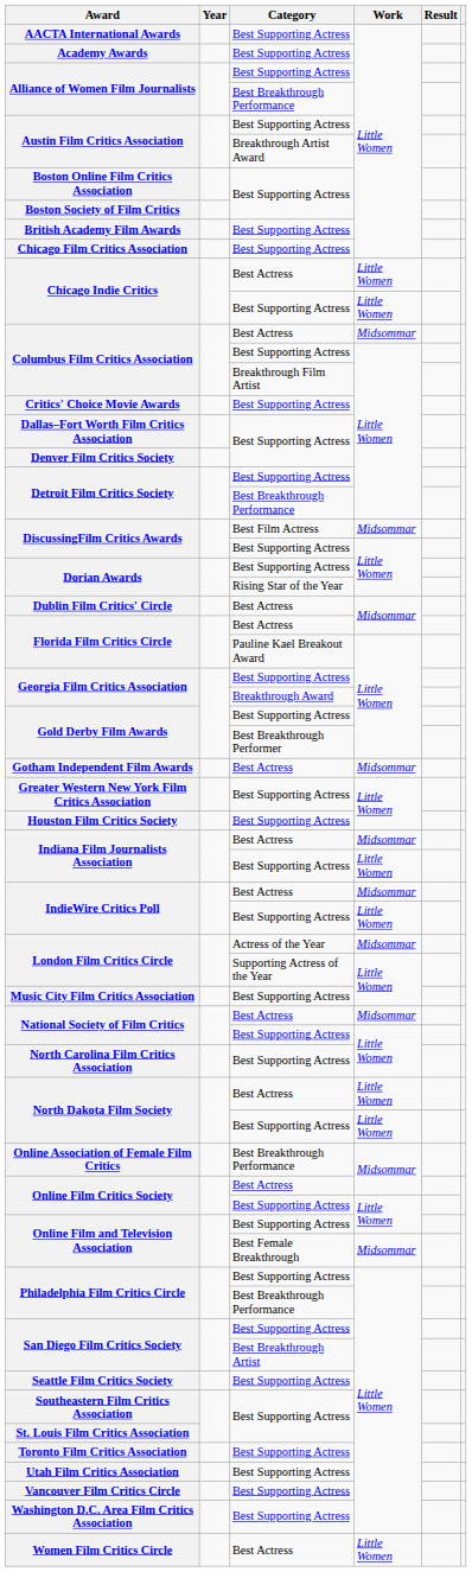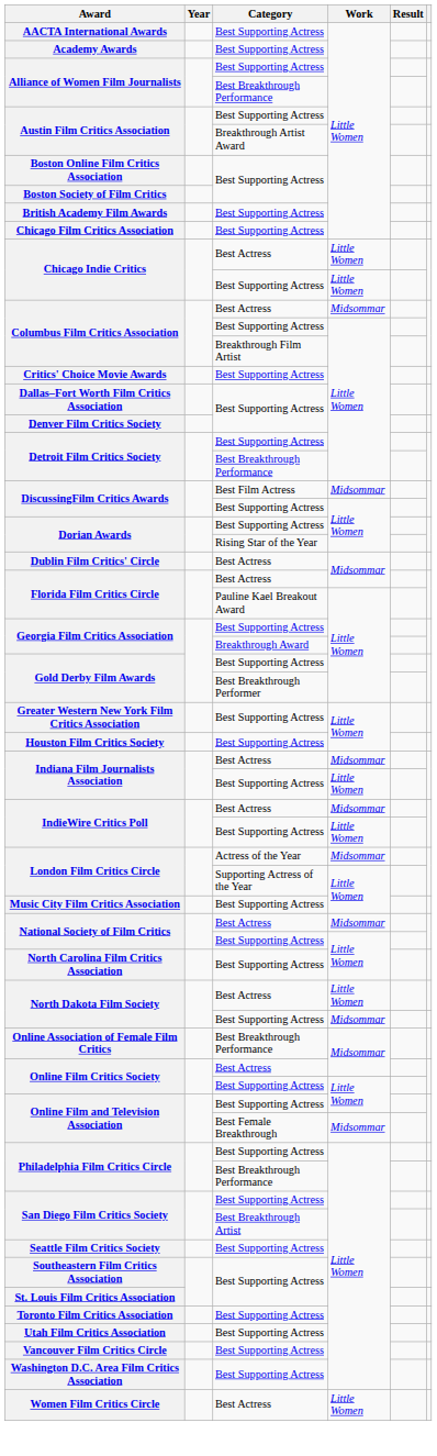 <table class="wikitable sortable plainrowheaders col6center">
 <tr>
 <th scope="col">Award</th>
 <th scope="col">Year</th>
 <th scope="col">Category</th>
 <th scope="col">Work</th>
 <th scope="col">Result</th>
 <th scope="col" class="unsortable"></th>
 </tr>
 <tr>
 <th scope="row"><a href='#'>AACTA International Awards</a></th>
 <td><a href='#'></a></td>
 <td><a href='#'>Best Supporting Actress</a></td>
 <td rowspan=10><em><a href='#'>Little Women</a></em></td>
 <td></td>
 <td style="text-align:center;"></td>
 </tr>
 <tr>
 <th scope="row"><a href='#'>Academy Awards</a></th>
 <td><a href='#'></a></td>
 <td><a href='#'>Best Supporting Actress</a></td>
 <td></td>
 <td style="text-align:center;"></td>
 </tr>
 <tr>
 <th scope="row" rowspan="2"><a href='#'>Alliance of Women Film Journalists</a></th>
 <td rowspan="2"></td>
 <td><a href='#'>Best Supporting Actress</a></td>
 <td></td>
 <td style="text-align:center;" rowspan="2"></td>
 </tr>
 <tr>
 <td><a href='#'>Best Breakthrough Performance</a></td>
 <td></td>
 </tr>
 <tr>
 <th scope="row" rowspan="2"><a href='#'>Austin Film Critics Association</a></th>
 <td rowspan="2"><a href='#'></a></td>
 <td>Best Supporting Actress</td>
 <td></td>
 <td style="text-align:center;"></td>
 </tr>
 <tr>
 <td>Breakthrough Artist Award</td>
 <td></td>
 <td style="text-align:center;"></td>
 </tr>
 <tr>
 <th scope="row"><a href='#'>Boston Online Film Critics Association</a></th>
 <td></td>
 <td rowspan="2">Best Supporting Actress</td>
 <td></td>
 <td style="text-align:center;"></td>
 </tr>
 <tr>
 <th scope="row"><a href='#'>Boston Society of Film Critics</a></th>
 <td><a href='#'></a></td>
 <td></td>
 <td style="text-align:center;"></td>
 </tr>
 <tr>
 <th scope="row"><a href='#'>British Academy Film Awards</a></th>
 <td><a href='#'></a></td>
 <td><a href='#'>Best Supporting Actress</a></td>
 <td></td>
 <td style="text-align:center;"></td>
 </tr>
 <tr>
 <th scope="row"><a href='#'>Chicago Film Critics Association</a></th>
 <td><a href='#'></a></td>
 <td><a href='#'>Best Supporting Actress</a></td>
 <td></td>
 <td style="text-align:center;"></td>
 </tr>
 <tr>
 <th scope="row" rowspan="2"><a href='#'>Chicago Indie Critics</a></th>
 <td rowspan="2"></td>
 <td>Best Actress</td>
 <td><em><a href='#'>Little Women</a></em></td>
 <td></td>
 <td style="text-align:center;" rowspan="2"></td>
 </tr>
 <tr>
 <td>Best Supporting Actress</td>
 <td><em><a href='#'>Little Women</a></em></td>
 <td></td>
 </tr>
 <tr>
 <th scope="row" rowspan="3"><a href='#'>Columbus Film Critics Association</a></th>
 <td rowspan="3"></td>
 <td>Best Actress</td>
 <td><em><a href='#'>Midsommar</a></em></td>
 <td></td>
 <td style="text-align:center;" rowspan="3"></td>
 </tr>
 <tr>
 <td>Best Supporting Actress</td>
 <td rowspan=7><em><a href='#'>Little Women</a></em></td>
 <td></td>
 </tr>
 <tr>
 <td>Breakthrough Film Artist</td>
 <td></td>
 </tr>
 <tr>
 <th scope="row"><a href='#'>Critics' Choice Movie Awards</a></th>
 <td><a href='#'></a></td>
 <td><a href='#'>Best Supporting Actress</a></td>
 <td></td>
 <td style="text-align:center;"></td>
 </tr>
 <tr>
 <th scope="row"><a href='#'>Dallas–Fort Worth Film Critics Association</a></th>
 <td><a href='#'></a></td>
 <td rowspan="2">Best Supporting Actress</td>
 <td></td>
 <td style="text-align:center;"></td>
 </tr>
 <tr>
 <th scope="row"><a href='#'>Denver Film Critics Society</a></th>
 <td></td>
 <td></td>
 <td style="text-align:center;"></td>
 </tr>
 <tr>
 <th scope="row" rowspan="2"><a href='#'>Detroit Film Critics Society</a></th>
 <td rowspan="2"><a href='#'></a></td>
 <td><a href='#'>Best Supporting Actress</a></td>
 <td></td>
 <td style="text-align:center;" rowspan="2"></td>
 </tr>
 <tr>
 <td><a href='#'>Best Breakthrough Performance</a></td>
 <td></td>
 </tr>
 <tr>
 <th scope="row" rowspan="2"><a href='#'>DiscussingFilm Critics Awards</a></th>
 <td rowspan="2"></td>
 <td>Best Film Actress</td>
 <td><em><a href='#'>Midsommar</a></em></td>
 <td></td>
 <td style="text-align:center;" rowspan="2"></td>
 </tr>
 <tr>
 <td>Best Supporting Actress</td>
 <td rowspan="3"><em><a href='#'>Little Women</a></em></td>
 <td></td>
 </tr>
 <tr>
 <th scope="row" rowspan="2"><a href='#'>Dorian Awards</a></th>
 <td rowspan="2"><a href='#'></a></td>
 <td>Best Supporting Actress</td>
 <td></td>
 <td style="text-align:center;" rowspan="2"></td>
 </tr>
 <tr>
 <td>Rising Star of the Year</td>
 <td></td>
 </tr>
 <tr>
 <th scope="row"><a href='#'>Dublin Film Critics' Circle</a></th>
 <td></td>
 <td>Best Actress</td>
 <td rowspan="2"><em><a href='#'>Midsommar</a></em></td>
 <td></td>
 <td style="text-align:center;"></td>
 </tr>
 <tr>
 <th scope="row" rowspan="2"><a href='#'>Florida Film Critics Circle</a></th>
 <td rowspan="2"><a href='#'></a></td>
 <td>Best Actress</td>
 <td></td>
 <td style="text-align:center;" rowspan="2"></td>
 </tr>
 <tr>
 <td>Pauline Kael Breakout Award</td>
 <td rowspan="5"><em><a href='#'>Little Women</a></em></td>
 <td></td>
 </tr>
 <tr>
 <th scope="row" rowspan="2"><a href='#'>Georgia Film Critics Association</a></th>
 <td rowspan="4"></td>
 <td><a href='#'>Best Supporting Actress</a></td>
 <td></td>
 <td style="text-align:center;" rowspan="2"></td>
 </tr>
 <tr>
 <td><a href='#'>Breakthrough Award</a></td>
 <td></td>
 </tr>
 <tr>
 <th scope="row" rowspan="2"><a href='#'>Gold Derby Film Awards</a></th>
 <td>Best Supporting Actress</td>
 <td></td>
 <td style="text-align:center;" rowspan="2"></td>
 </tr>
 <tr>
 <td>Best Breakthrough Performer</td>
 <td></td>
 </tr>
 <tr>
-<th scope="row"><a href='#'>Gotham Independent Film Awards</a></th>
-<td><a href='#'></a></td>
-<td><a href='#'>Best Actress</a></td>
-<td><em><a href='#'>Midsommar</a></em></td>
-<td></td>
-<td style="text-align:center;"></td>
-</tr>
-<tr>
 <th scope="row"><a href='#'>Greater Western New York Film Critics Association</a></th>
 <td></td>
 <td>Best Supporting Actress</td>
 <td rowspan="2"><em><a href='#'>Little Women</a></em></td>
 <td></td>
 <td style="text-align:center;"></td>
 </tr>
 <tr>
 <th scope="row"><a href='#'>Houston Film Critics Society</a></th>
 <td><a href='#'></a></td>
 <td><a href='#'>Best Supporting Actress</a></td>
 <td></td>
 <td style="text-align:center;"></td>
 </tr>
 <tr>
 <th scope="row" rowspan="2"><a href='#'>Indiana Film Journalists Association</a></th>
 <td rowspan="2"></td>
 <td>Best Actress</td>
 <td><em><a href='#'>Midsommar</a></em></td>
 <td></td>
 <td style="text-align:center;" rowspan="2"></td>
 </tr>
 <tr>
 <td>Best Supporting Actress</td>
 <td><em><a href='#'>Little Women</a></em></td>
 <td></td>
 </tr>
 <tr>
 <th scope="row" rowspan="2"><a href='#'>IndieWire Critics Poll</a></th>
 <td rowspan="2"><a href='#'></a></td>
 <td>Best Actress</td>
 <td><em><a href='#'>Midsommar</a></em></td>
 <td></td>
 <td style="text-align:center;" rowspan="2"></td>
 </tr>
 <tr>
 <td>Best Supporting Actress</td>
 <td><em><a href='#'>Little Women</a></em></td>
 <td></td>
 </tr>
 <tr>
 <th scope="row" rowspan="2"><a href='#'>London Film Critics Circle</a></th>
 <td rowspan="2"><a href='#'></a></td>
 <td>Actress of the Year</td>
 <td><em><a href='#'>Midsommar</a></em></td>
 <td></td>
 <td style="text-align:center;" rowspan="2"></td>
 </tr>
 <tr>
 <td>Supporting Actress of the Year</td>
 <td rowspan="2"><em><a href='#'>Little Women</a></em></td>
 <td></td>
 </tr>
 <tr>
 <th scope="row"><a href='#'>Music City Film Critics Association</a></th>
 <td></td>
 <td>Best Supporting Actress</td>
 <td></td>
 <td style="text-align:center;"></td>
 </tr>
 <tr>
 <th scope="row" rowspan="2"><a href='#'>National Society of Film Critics</a></th>
 <td rowspan="2"><a href='#'></a></td>
 <td><a href='#'>Best Actress</a></td>
 <td><em><a href='#'>Midsommar</a></em></td>
 <td></td>
 <td style="text-align:center;" rowspan="2"></td>
 </tr>
 <tr>
 <td><a href='#'>Best Supporting Actress</a></td>
 <td rowspan="2"><em><a href='#'>Little Women</a></em></td>
 <td></td>
 </tr>
 <tr>
 <th scope="row"><a href='#'>North Carolina Film Critics Association</a></th>
 <td></td>
 <td>Best Supporting Actress</td>
 <td></td>
 <td style="text-align:center;"></td>
 </tr>
 <tr>
 <th scope="row" rowspan="2"><a href='#'>North Dakota Film Society</a></th>
 <td rowspan="2"></td>
 <td>Best Actress</td>
 <td><em><a href='#'>Little Women</a></em></td>
 <td></td>
 <td style="text-align:center;"></td>
 </tr>
 <tr>
 <td>Best Supporting Actress</td>
-<td><em><a href='#'>Little Women</a></em></td>
+<td><em><a href='#'>Midsommar</a></em></td>
 <td></td>
 <td style="text-align:center;"></td>
 </tr>
 <tr>
 <th scope="row"><a href='#'>Online Association of Female Film Critics</a></th>
 <td></td>
 <td>Best Breakthrough Performance</td>
 <td rowspan="2"><em><a href='#'>Midsommar</a></em></td>
 <td></td>
 <td style="text-align:center;"></td>
 </tr>
 <tr>
 <th scope="row" rowspan="2"><a href='#'>Online Film Critics Society</a></th>
 <td rowspan="2"><a href='#'></a></td>
 <td><a href='#'>Best Actress</a></td>
 <td></td>
 <td style="text-align:center;" rowspan="2"></td>
 </tr>
 <tr>
 <td><a href='#'>Best Supporting Actress</a></td>
 <td rowspan="2"><em><a href='#'>Little Women</a></em></td>
 <td></td>
 </tr>
 <tr>
 <th scope="row" rowspan="2"><a href='#'>Online Film and Television Association</a></th>
 <td rowspan="2"></td>
 <td>Best Supporting Actress</td>
 <td></td>
 <td style="text-align:center;" rowspan="2"></td>
 </tr>
 <tr>
 <td>Best Female Breakthrough</td>
 <td><em><a href='#'>Midsommar</a></em></td>
 <td></td>
 </tr>
 <tr>
 <th scope="row" rowspan="2"><a href='#'>Philadelphia Film Critics Circle</a></th>
 <td rowspan="2"></td>
 <td>Best Supporting Actress</td>
 <td rowspan="11"><em><a href='#'>Little Women</a></em></td>
 <td></td>
 <td style="text-align:center;"></td>
 </tr>
 <tr>
 <td>Best Breakthrough Performance</td>
 <td></td>
 <td style="text-align:center;"></td>
 </tr>
 <tr>
 <th scope="row" rowspan="2"><a href='#'>San Diego Film Critics Society</a></th>
 <td rowspan="2"><a href='#'></a></td>
 <td><a href='#'>Best Supporting Actress</a></td>
 <td></td>
 <td style="text-align:center;"></td>
 </tr>
 <tr>
 <td><a href='#'>Best Breakthrough Artist</a></td>
 <td></td>
 <td style="text-align:center;"></td>
 </tr>
 <tr>
 <th scope="row"><a href='#'>Seattle Film Critics Society</a></th>
 <td><a href='#'></a></td>
 <td><a href='#'>Best Supporting Actress</a></td>
 <td></td>
 <td style="text-align:center;"></td>
 </tr>
 <tr>
 <th scope="row"><a href='#'>Southeastern Film Critics Association</a></th>
 <td rowspan="2"></td>
 <td rowspan="2">Best Supporting Actress</td>
 <td></td>
 <td style="text-align:center;"></td>
 </tr>
 <tr>
 <th scope="row"><a href='#'>St. Louis Film Critics Association</a></th>
 <td></td>
 <td style="text-align:center;"></td>
 </tr>
 <tr>
 <th scope="row"><a href='#'>Toronto Film Critics Association</a></th>
 <td><a href='#'></a></td>
 <td><a href='#'>Best Supporting Actress</a></td>
 <td></td>
 <td style="text-align:center;"></td>
 </tr>
 <tr>
 <th scope="row"><a href='#'>Utah Film Critics Association</a></th>
 <td></td>
 <td>Best Supporting Actress</td>
 <td></td>
 <td style="text-align:center;"></td>
 </tr>
 <tr>
 <th scope="row"><a href='#'>Vancouver Film Critics Circle</a></th>
 <td><a href='#'></a></td>
 <td><a href='#'>Best Supporting Actress</a></td>
 <td></td>
 <td style="text-align:center;"></td>
 </tr>
 <tr>
 <th scope="row"><a href='#'>Washington D.C. Area Film Critics Association</a></th>
 <td><a href='#'></a></td>
 <td><a href='#'>Best Supporting Actress</a></td>
 <td></td>
 <td style="text-align:center;"></td>
 </tr>
 <tr>
 <th scope="row"><a href='#'>Women Film Critics Circle</a></th>
 <td></td>
 <td>Best Actress</td>
 <td><em><a href='#'>Little Women</a></em></td>
 <td></td>
 <td style="text-align:center;"></td>
 </tr>
 </table>
